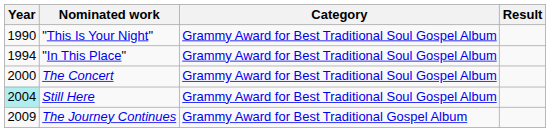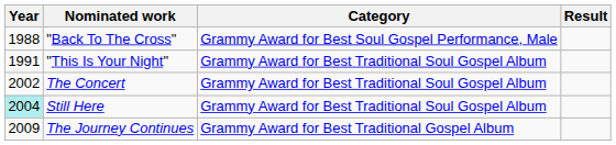 <table class="wikitable plainrowheaders">
 <tr>
 <th scope="col">Year</th>
 <th scope="col">Nominated work</th>
 <th scope="col">Category</th>
 <th scope="col">Result</th>
 </tr>
 <tr>
-<td style="text-align:center;">1990</td>
+<td style="text-align:center;">1988</td>
+<td>"<a href='#'>Back To The Cross</a>"</td>
+<td><a href='#'>Grammy Award for Best Soul Gospel Performance, Male</a></td>
+<td></td>
+</tr>
+<tr>
+<td style="text-align:center;">1991</td>
 <td>"<a href='#'>This Is Your Night</a>"</td>
 <td><a href='#'>Grammy Award for Best Traditional Soul Gospel Album</a></td>
 <td></td>
 </tr>
 <tr>
-<td style="text-align:center;">1994</td>
-<td>"<a href='#'>In This Place</a>"</td>
-<td><a href='#'>Grammy Award for Best Traditional Soul Gospel Album</a></td>
-<td></td>
-</tr>
-<tr>
-<td style="text-align:center;">2000</td>
+<td style="text-align:center;">2002</td>
 <td><em><a href='#'>The Concert</a></em></td>
 <td><a href='#'>Grammy Award for Best Traditional Soul Gospel Album</a></td>
 <td></td>
 </tr>
 <tr>
 <td style="background: paleturquoise; text-align:center;">2004</td>
 <td><em><a href='#'>Still Here</a></em></td>
 <td><a href='#'>Grammy Award for Best Traditional Soul Gospel Album</a></td>
 <td></td>
 </tr>
 <tr>
 <td style="text-align:center;">2009</td>
 <td><em><a href='#'>The Journey Continues</a></em></td>
 <td><a href='#'>Grammy Award for Best Traditional Gospel Album</a></td>
 <td></td>
 </tr>
 </table>
